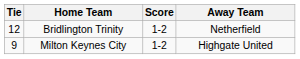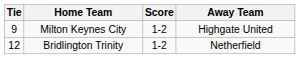 <table class="wikitable" style="text-align:center;">
 <tr>
 <th width=20>Tie</th>
 <th width=175>Home Team</th>
 <th width=20>Score</th>
 <th width=175>Away Team</th>
 </tr>
 <tr>
+<td>9</td>
+<td>Milton Keynes City</td>
+<td>1-2</td>
+<td>Highgate United</td>
+</tr>
+<tr>
 <td>12</td>
 <td>Bridlington Trinity</td>
 <td>1-2</td>
 <td>Netherfield</td>
 </tr>
-<tr>
-<td>9</td>
-<td>Milton Keynes City</td>
-<td>1-2</td>
-<td>Highgate United</td>
-</tr>
 </table>
